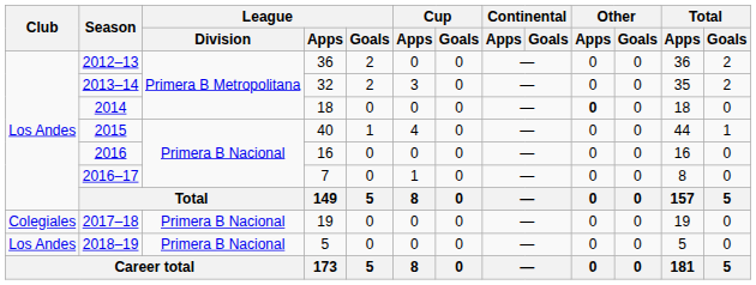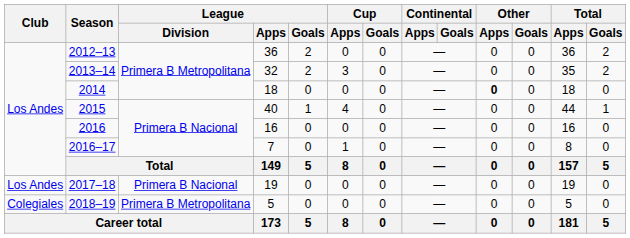 <table class="wikitable" style="text-align:center">
 <tr>
 <th rowspan="2">Club</th>
 <th rowspan="2">Season</th>
 <th colspan="3">League</th>
 <th colspan="2">Cup</th>
 <th colspan="2">Continental</th>
 <th colspan="2">Other</th>
 <th colspan="2">Total</th>
 </tr>
 <tr>
 <th>Division</th>
 <th>Apps</th>
 <th>Goals</th>
 <th>Apps</th>
 <th>Goals</th>
 <th>Apps</th>
 <th>Goals</th>
 <th>Apps</th>
 <th>Goals</th>
 <th>Apps</th>
 <th>Goals</th>
 </tr>
 <tr>
 <td rowspan="7"><a href='#'>Los Andes</a></td>
 <td><a href='#'>2012–13</a></td>
 <td rowspan="3"><a href='#'>Primera B Metropolitana</a></td>
 <td>36</td>
 <td>2</td>
 <td>0</td>
 <td>0</td>
 <td colspan="2">—</td>
 <td>0</td>
 <td>0</td>
 <td>36</td>
 <td>2</td>
 </tr>
 <tr>
 <td><a href='#'>2013–14</a></td>
 <td>32</td>
 <td>2</td>
 <td>3</td>
 <td>0</td>
 <td colspan="2">—</td>
 <td>0</td>
 <td>0</td>
 <td>35</td>
 <td>2</td>
 </tr>
 <tr>
 <td><a href='#'>2014</a></td>
 <td>18</td>
 <td>0</td>
 <td>0</td>
 <td>0</td>
 <td colspan="2">—</td>
 <td><strong>0</strong></td>
 <td>0</td>
 <td>18</td>
 <td>0</td>
 </tr>
 <tr>
 <td><a href='#'>2015</a></td>
 <td rowspan="3"><a href='#'>Primera B Nacional</a></td>
 <td>40</td>
 <td>1</td>
 <td>4</td>
 <td>0</td>
 <td colspan="2">—</td>
 <td>0</td>
 <td>0</td>
 <td>44</td>
 <td>1</td>
 </tr>
 <tr>
 <td><a href='#'>2016</a></td>
 <td>16</td>
 <td>0</td>
 <td>0</td>
 <td>0</td>
 <td colspan="2">—</td>
 <td>0</td>
 <td>0</td>
 <td>16</td>
 <td>0</td>
 </tr>
 <tr>
 <td><a href='#'>2016–17</a></td>
 <td>7</td>
 <td>0</td>
 <td>1</td>
 <td>0</td>
 <td colspan="2">—</td>
 <td>0</td>
 <td>0</td>
 <td>8</td>
 <td>0</td>
 </tr>
 <tr>
 <th colspan="2">Total</th>
 <th>149</th>
 <th>5</th>
 <th>8</th>
 <th>0</th>
 <th colspan="2">—</th>
 <th>0</th>
 <th>0</th>
 <th>157</th>
 <th>5</th>
 </tr>
 <tr>
-<td rowspan="1"><a href='#'>Colegiales</a></td>
+<td rowspan="1"><a href='#'>Los Andes</a></td>
 <td><a href='#'>2017–18</a></td>
 <td rowspan="1"><a href='#'>Primera B Nacional</a></td>
 <td>19</td>
 <td>0</td>
 <td>0</td>
 <td>0</td>
 <td colspan="2">—</td>
 <td>0</td>
 <td>0</td>
 <td>19</td>
 <td>0</td>
 </tr>
 <tr>
-<td rowspan="1"><a href='#'>Los Andes</a></td>
+<td rowspan="1"><a href='#'>Colegiales</a></td>
 <td><a href='#'>2018–19</a></td>
-<td rowspan="1"><a href='#'>Primera B Nacional</a></td>
+<td rowspan="1"><a href='#'>Primera B Metropolitana</a></td>
 <td>5</td>
 <td>0</td>
 <td>0</td>
 <td>0</td>
 <td colspan="2">—</td>
 <td>0</td>
 <td>0</td>
 <td>5</td>
 <td>0</td>
 </tr>
 <tr>
 <th colspan="3">Career total</th>
 <th>173</th>
 <th>5</th>
 <th>8</th>
 <th>0</th>
 <th colspan="2">—</th>
 <th>0</th>
 <th>0</th>
 <th>181</th>
 <th>5</th>
 </tr>
 </table>
